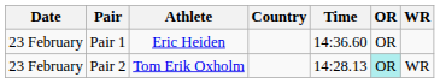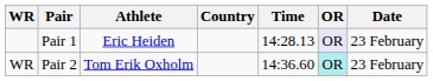 <table class="wikitable" style="text-align:center">
 <tr>
-<th>Date</th>
+<th>WR</th>
 <th>Pair</th>
 <th>Athlete</th>
 <th>Country</th>
 <th>Time</th>
 <th>OR</th>
-<th>WR</th>
+<th>Date</th>
 </tr>
 <tr>
-<td>23 February</td>
+<td></td>
 <td>Pair 1</td>
 <td><a href='#'>Eric Heiden</a></td>
 <td></td>
-<td>14:36.60</td>
-<td>OR</td>
-<td></td>
+<td>14:28.13</td>
+<td style="background: lavender;">OR</td>
+<td>23 February</td>
 </tr>
 <tr>
-<td>23 February</td>
+<td>WR</td>
 <td>Pair 2</td>
 <td><a href='#'>Tom Erik Oxholm</a></td>
 <td></td>
-<td>14:28.13</td>
+<td>14:36.60</td>
 <td style="background: paleturquoise;">OR</td>
-<td>WR</td>
+<td>23 February</td>
 </tr>
 </table>
